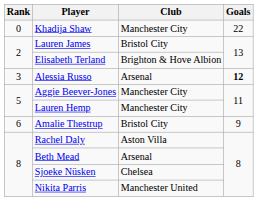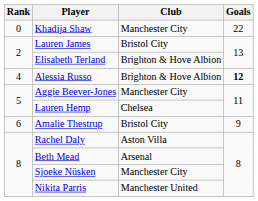 <table class="wikitable" style="text-align:center">
 <tr>
 <th>Rank</th>
 <th>Player</th>
 <th>Club</th>
 <th>Goals</th>
 </tr>
 <tr>
 <td>0</td>
 <td align="left"> <a href='#'>Khadija Shaw</a></td>
 <td align="left">Manchester City</td>
 <td>22</td>
 </tr>
 <tr>
 <td rowspan=2>2</td>
 <td align="left"> <a href='#'>Lauren James</a></td>
 <td align="left">Bristol City</td>
 <td rowspan=2>13</td>
 </tr>
 <tr>
 <td align="left"> <a href='#'>Elisabeth Terland</a></td>
 <td align="left">Brighton & Hove Albion</td>
 </tr>
 <tr>
-<td>3</td>
+<td>4</td>
 <td align="left"> <a href='#'>Alessia Russo</a></td>
-<td align="left">Arsenal</td>
+<td align="left">Brighton & Hove Albion</td>
 <td><strong>12</strong></td>
 </tr>
 <tr>
 <td rowspan=2>5</td>
 <td align="left"> <a href='#'>Aggie Beever-Jones</a></td>
 <td align="left">Manchester City</td>
 <td rowspan=2>11</td>
 </tr>
 <tr>
 <td align="left"> <a href='#'>Lauren Hemp</a></td>
-<td align="left">Manchester City</td>
+<td align="left">Chelsea</td>
 </tr>
 <tr>
 <td>6</td>
 <td align="left"> <a href='#'>Amalie Thestrup</a></td>
 <td align="left">Bristol City</td>
 <td>9</td>
 </tr>
 <tr>
 <td rowspan=4>8</td>
 <td align="left"> <a href='#'>Rachel Daly</a></td>
 <td align="left">Aston Villa</td>
 <td rowspan=4>8</td>
 </tr>
 <tr>
 <td align="left"> <a href='#'>Beth Mead</a></td>
 <td align="left">Arsenal</td>
 </tr>
 <tr>
 <td align="left"> <a href='#'>Sjoeke Nüsken</a></td>
-<td align="left">Chelsea</td>
+<td align="left">Manchester City</td>
 </tr>
 <tr>
 <td align="left"> <a href='#'>Nikita Parris</a></td>
 <td align="left">Manchester United</td>
 </tr>
 </table>
